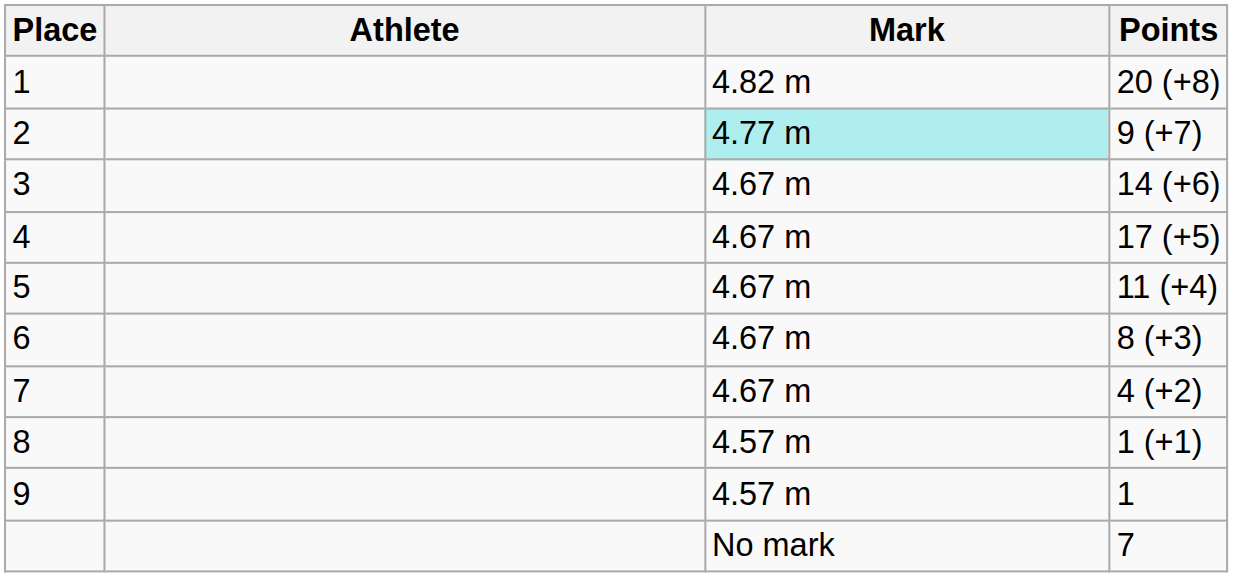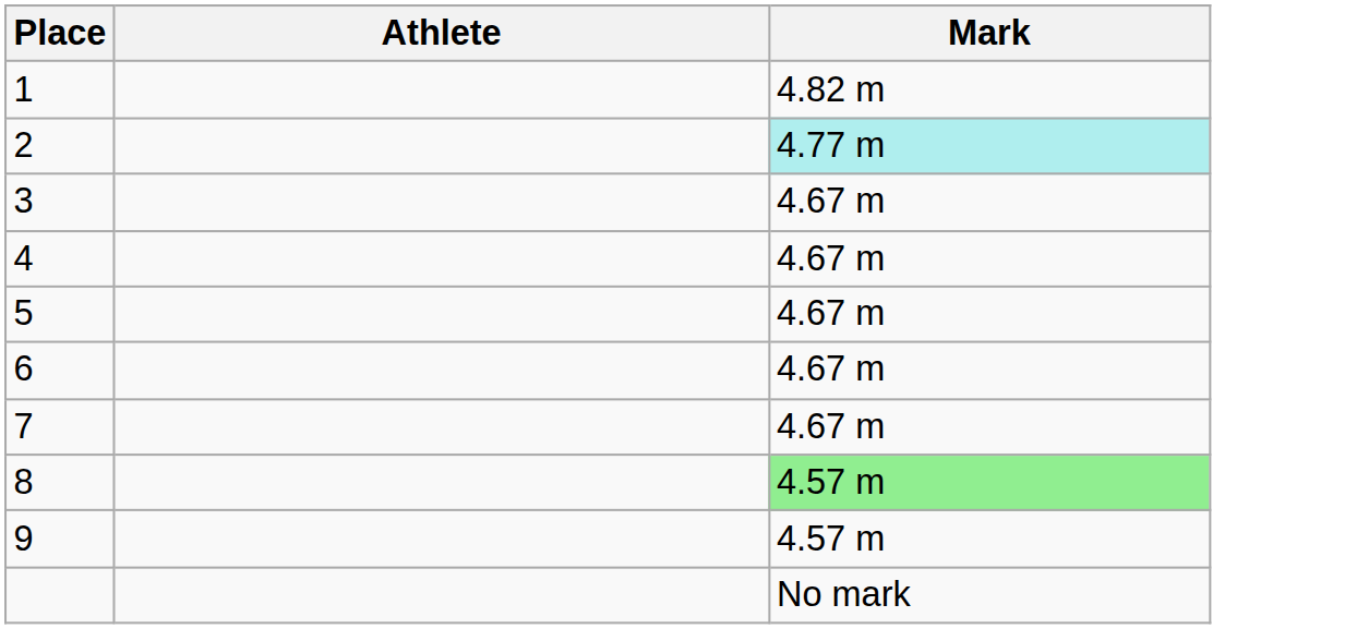 <table class="wikitable sortable">
 <tr>
 <th>Place</th>
 <th style="width:18em">Athlete</th>
 <th style="width:12em">Mark</th>
-<th>Points</th>
 </tr>
 <tr>
 <td>1</td>
 <td></td>
 <td>4.82 m </td>
-<td>20 (+8)</td>
 </tr>
 <tr>
 <td>2</td>
 <td></td>
 <td style="background: paleturquoise;">4.77 m</td>
-<td>9 (+7)</td>
 </tr>
 <tr>
 <td>3</td>
 <td></td>
 <td>4.67 m</td>
-<td>14 (+6)</td>
 </tr>
 <tr>
 <td>4</td>
 <td></td>
 <td>4.67 m</td>
-<td>17 (+5)</td>
 </tr>
 <tr>
 <td>5</td>
 <td></td>
 <td>4.67 m</td>
-<td>11 (+4)</td>
 </tr>
 <tr>
 <td>6</td>
 <td></td>
 <td>4.67 m</td>
-<td>8 (+3)</td>
 </tr>
 <tr>
 <td>7</td>
 <td></td>
 <td>4.67 m</td>
-<td>4 (+2)</td>
 </tr>
 <tr>
 <td>8</td>
 <td></td>
-<td>4.57 m </td>
-<td>1 (+1)</td>
+<td style="background: lightgreen;">4.57 m </td>
 </tr>
 <tr>
 <td>9</td>
 <td></td>
 <td>4.57 m</td>
-<td>1</td>
 </tr>
 <tr>
 <td data-sort-value=10></td>
 <td></td>
 <td data-sort-value=0>No mark</td>
-<td>7</td>
 </tr>
 </table>
